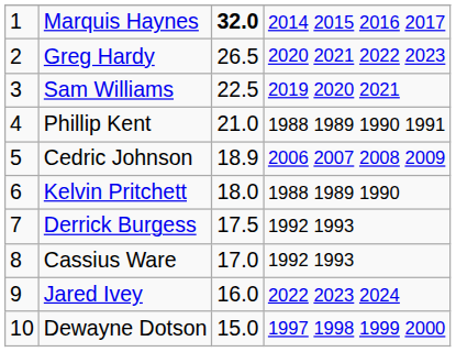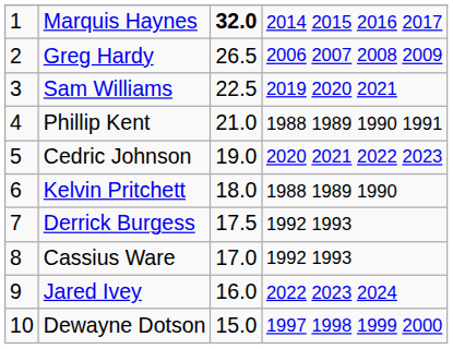 <table class="wikitable">
 <tr>
 </tr>
 <tr>
 <td>1</td>
 <td><a href='#'>Marquis Haynes</a></td>
 <td><strong>32.0</strong></td>
 <td style="font-size:85%;"><a href='#'>2014</a> <a href='#'>2015</a> <a href='#'>2016</a> <a href='#'>2017</a></td>
 </tr>
 <tr>
 <td>2</td>
 <td><a href='#'>Greg Hardy</a></td>
 <td>26.5</td>
-<td style="font-size:85%;"><a href='#'>2020</a> <a href='#'>2021</a> <a href='#'>2022</a> <a href='#'>2023</a></td>
+<td style="font-size:85%;"><a href='#'>2006</a> <a href='#'>2007</a> <a href='#'>2008</a> <a href='#'>2009</a></td>
 </tr>
 <tr>
 <td>3</td>
 <td><a href='#'>Sam Williams</a></td>
 <td>22.5</td>
 <td style="font-size:85%;"><a href='#'>2019</a> <a href='#'>2020</a> <a href='#'>2021</a></td>
 </tr>
 <tr>
 <td>4</td>
 <td>Phillip Kent</td>
 <td>21.0</td>
 <td style="font-size:85%;">1988 1989 1990 1991</td>
 </tr>
 <tr>
 <td>5</td>
 <td>Cedric Johnson</td>
-<td>18.9</td>
-<td style="font-size:85%;"><a href='#'>2006</a> <a href='#'>2007</a> <a href='#'>2008</a> <a href='#'>2009</a></td>
+<td>19.0</td>
+<td style="font-size:85%;"><a href='#'>2020</a> <a href='#'>2021</a> <a href='#'>2022</a> <a href='#'>2023</a></td>
 </tr>
 <tr>
 <td>6</td>
 <td><a href='#'>Kelvin Pritchett</a></td>
 <td>18.0</td>
 <td style="font-size:85%;">1988 1989 1990</td>
 </tr>
 <tr>
 <td>7</td>
 <td><a href='#'>Derrick Burgess</a></td>
 <td>17.5</td>
 <td style="font-size:85%;">1992 1993</td>
 </tr>
 <tr>
 <td>8</td>
 <td>Cassius Ware</td>
 <td>17.0</td>
 <td style="font-size:85%;">1992 1993</td>
 </tr>
 <tr>
 <td>9</td>
 <td><a href='#'>Jared Ivey</a></td>
 <td>16.0</td>
 <td style="font-size:85%;"><a href='#'>2022</a> <a href='#'>2023</a> <a href='#'>2024</a></td>
 </tr>
 <tr>
 <td>10</td>
 <td>Dewayne Dotson</td>
 <td>15.0</td>
 <td style="font-size:85%;"><a href='#'>1997</a> <a href='#'>1998</a> <a href='#'>1999</a> <a href='#'>2000</a></td>
 </tr>
 </table>
